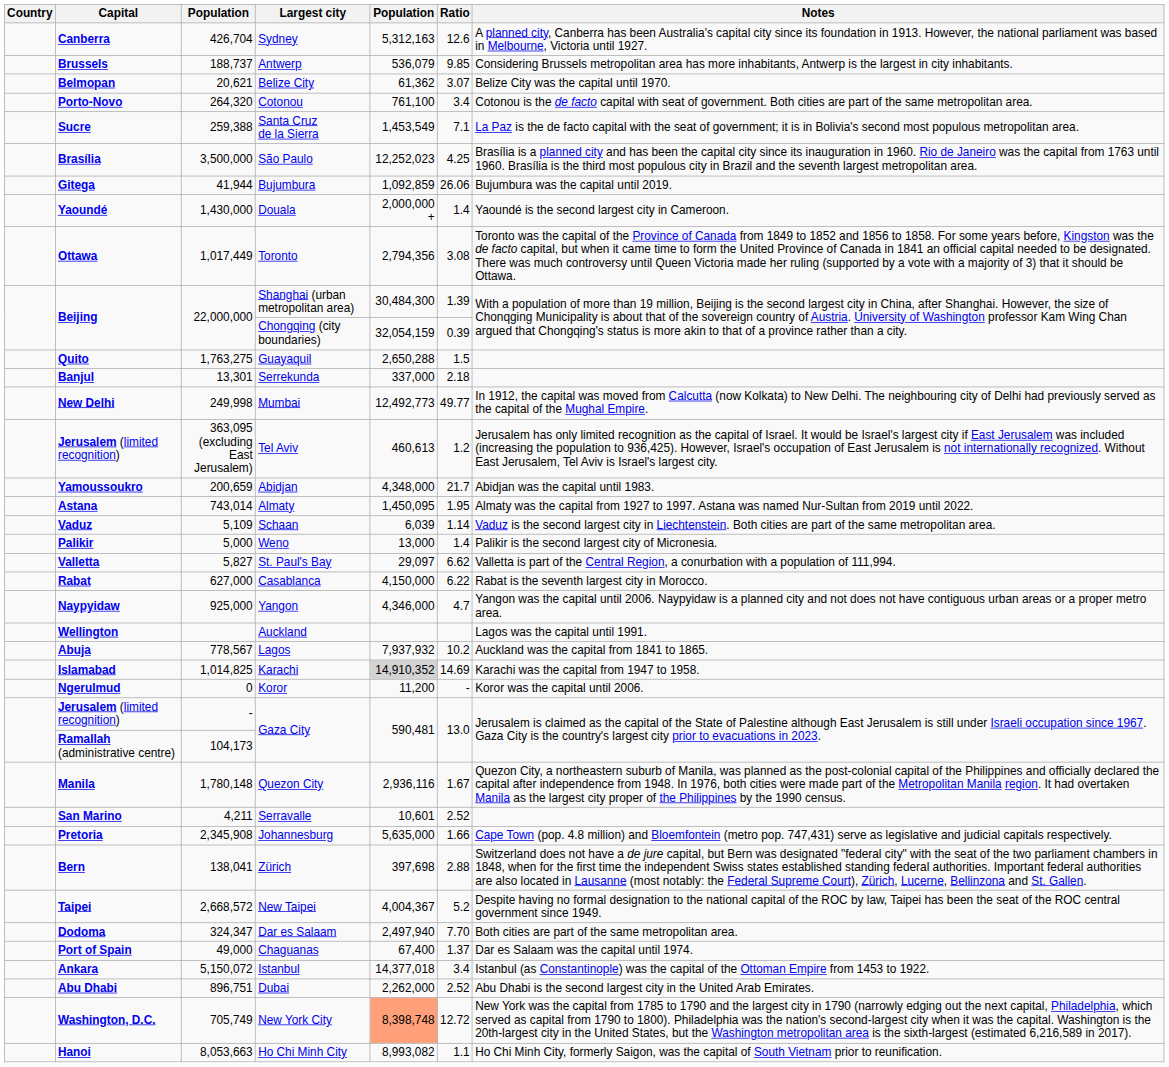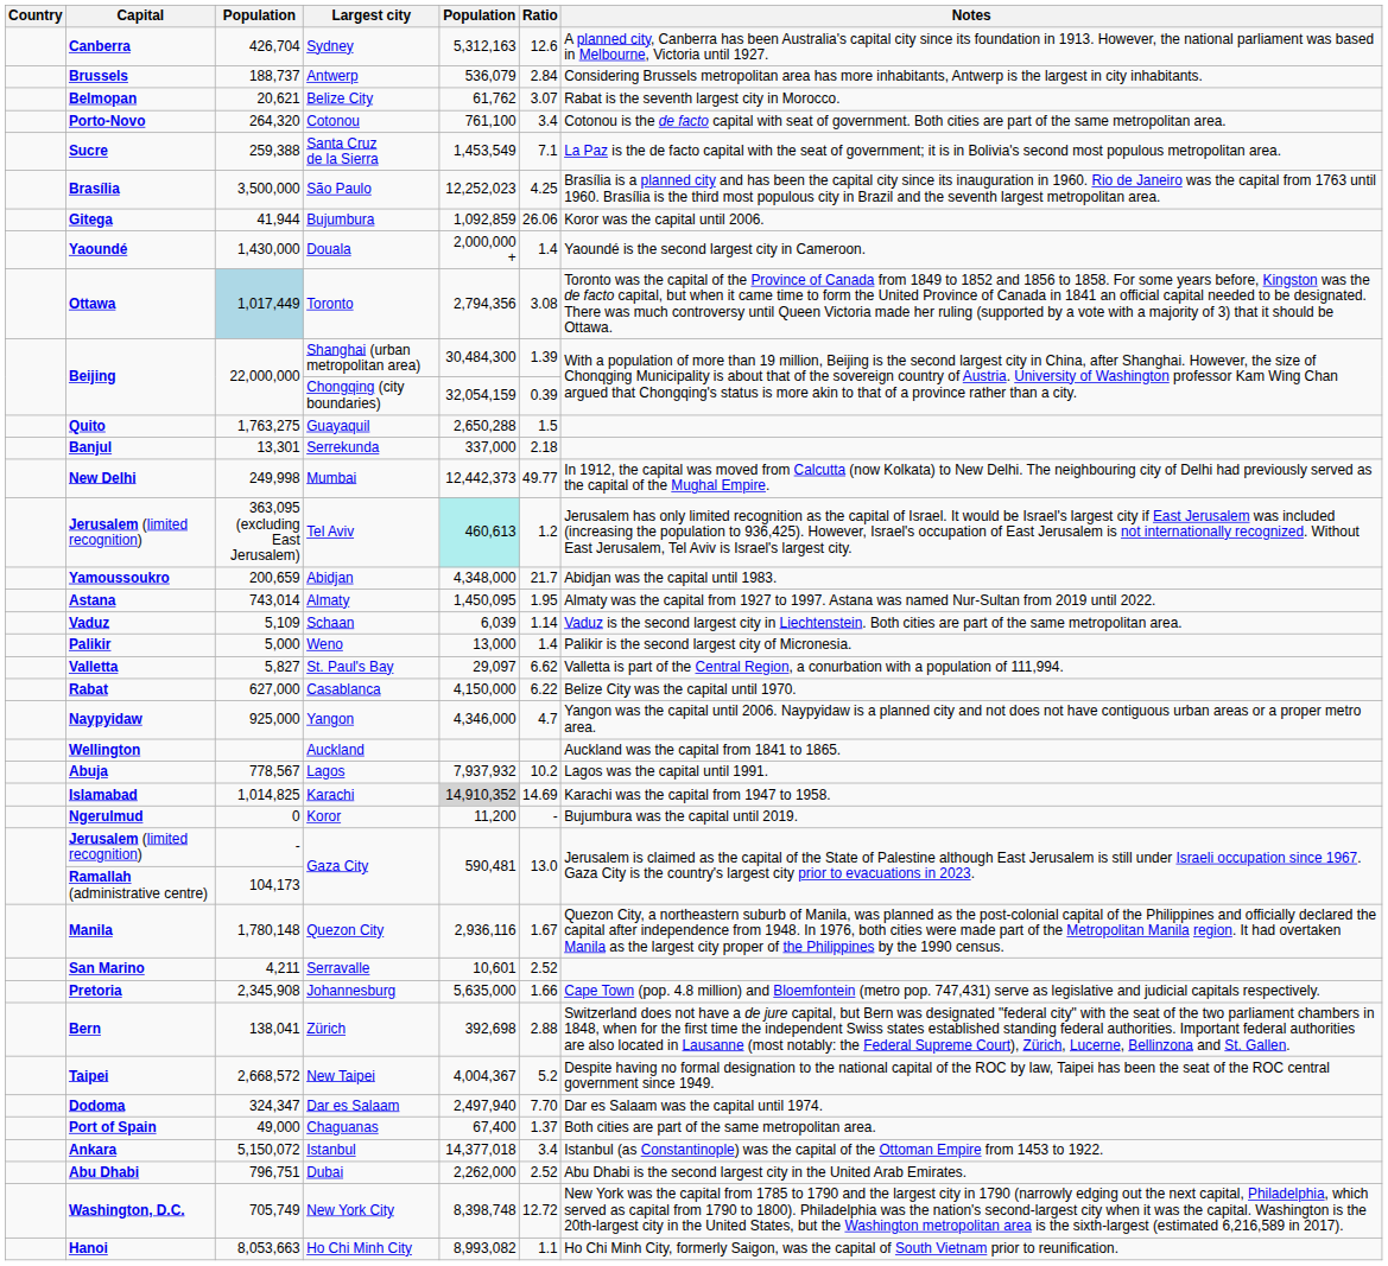 <table class="wikitable plainrowheaders sortable" style="text-align:left">
 <tr>
 <th>Country</th>
 <th>Capital</th>
 <th>Population</th>
 <th>Largest city</th>
 <th>Population</th>
 <th>Ratio</th>
 <th class=unsortable>Notes</th>
 </tr>
 <tr>
 <td></td>
 <td><strong><a href='#'>Canberra</a></strong></td>
 <td align=right>426,704</td>
 <td><a href='#'>Sydney</a></td>
 <td align=right>5,312,163</td>
 <td align=right>12.6</td>
 <td>A <a href='#'>planned city</a>, Canberra has been Australia's capital city since its foundation in 1913. However, the national parliament was based in <a href='#'>Melbourne</a>, Victoria until 1927.</td>
 </tr>
 <tr>
 <td></td>
 <td><strong><a href='#'>Brussels</a></strong></td>
 <td align=right>188,737</td>
 <td><a href='#'>Antwerp</a></td>
 <td align=right>536,079</td>
-<td align=right>9.85</td>
+<td align=right>2.84</td>
 <td>Considering Brussels metropolitan area has more inhabitants, Antwerp is the largest in city inhabitants.</td>
 </tr>
 <tr>
 <td></td>
 <td><strong><a href='#'>Belmopan</a></strong></td>
 <td align=right>20,621</td>
 <td><a href='#'>Belize City</a></td>
-<td align=right>61,362</td>
+<td align=right>61,762</td>
 <td align=right>3.07</td>
-<td>Belize City was the capital until 1970.</td>
+<td>Rabat is the seventh largest city in Morocco.</td>
 </tr>
 <tr>
 <td></td>
 <td><strong><a href='#'>Porto-Novo</a></strong></td>
 <td align=right>264,320</td>
 <td><a href='#'>Cotonou</a></td>
 <td align=right>761,100</td>
 <td align=right>3.4</td>
 <td>Cotonou is the <em><a href='#'>de facto</a></em> capital with seat of government. Both cities are part of the same metropolitan area.</td>
 </tr>
 <tr>
 <td></td>
 <td><strong><a href='#'>Sucre</a></strong></td>
 <td align=right>259,388</td>
 <td><a href='#'>Santa Cruz<br>de la Sierra</a></td>
 <td align=right>1,453,549</td>
 <td align=right>7.1</td>
 <td><a href='#'>La Paz</a> is the de facto capital with the seat of government; it is in Bolivia's second most populous metropolitan area.</td>
 </tr>
 <tr>
 <td></td>
 <td><strong><a href='#'>Brasília</a></strong></td>
 <td align=right>3,500,000</td>
 <td><a href='#'>São Paulo</a></td>
 <td align=right>12,252,023</td>
 <td align=right>4.25</td>
 <td>Brasília is a <a href='#'>planned city</a> and has been the capital city since its inauguration in 1960. <a href='#'>Rio de Janeiro</a> was the capital from 1763 until 1960. Brasília is the third most populous city in Brazil and the seventh largest metropolitan area.</td>
 </tr>
 <tr>
 <td></td>
 <td><strong><a href='#'>Gitega</a></strong></td>
 <td align=right>41,944</td>
 <td><a href='#'>Bujumbura</a></td>
 <td align=right>1,092,859</td>
 <td align=right>26.06</td>
-<td>Bujumbura was the capital until 2019.</td>
+<td>Koror was the capital until 2006.</td>
 </tr>
 <tr>
 <td></td>
 <td><strong><a href='#'>Yaoundé</a></strong></td>
 <td align=right>1,430,000</td>
 <td><a href='#'>Douala</a></td>
 <td align=right>2,000,000 +</td>
 <td align=right>1.4</td>
 <td>Yaoundé is the second largest city in Cameroon.</td>
 </tr>
 <tr>
 <td></td>
 <td><strong><a href='#'>Ottawa</a></strong></td>
-<td align=right>1,017,449</td>
+<td align=right style="background: lightblue;">1,017,449</td>
 <td><a href='#'>Toronto</a></td>
 <td align=right>2,794,356</td>
 <td align=right>3.08</td>
 <td>Toronto was the capital of the <a href='#'>Province of Canada</a> from 1849 to 1852 and 1856 to 1858. For some years before, <a href='#'>Kingston</a> was the <em>de facto</em> capital, but when it came time to form the United Province of Canada in 1841 an official capital needed to be designated. There was much controversy until Queen Victoria made her ruling (supported by a vote with a majority of 3) that it should be Ottawa.</td>
 </tr>
 <tr>
 <td rowspan=2></td>
 <td rowspan=2><strong><a href='#'>Beijing</a></strong></td>
 <td rowspan=2  align=right>22,000,000</td>
 <td><a href='#'>Shanghai</a> (urban metropolitan area)</td>
 <td align=right>30,484,300</td>
 <td align=right>1.39</td>
 <td rowspan=2>With a population of more than 19 million, Beijing is the second largest city in China, after Shanghai. However, the size of Chonqging Municipality is about that of the sovereign country of <a href='#'>Austria</a>. <a href='#'>University of Washington</a> professor Kam Wing Chan argued that Chongqing's status is more akin to that of a province rather than a city.</td>
 </tr>
 <tr>
 <td><a href='#'>Chongqing</a> (city boundaries)</td>
 <td align=right>32,054,159</td>
 <td align=right>0.39</td>
 </tr>
 <tr>
 <td></td>
 <td><strong><a href='#'>Quito</a></strong></td>
 <td align=right>1,763,275</td>
 <td><a href='#'>Guayaquil</a></td>
 <td align=right>2,650,288</td>
 <td align=right>1.5</td>
 <td> </td>
 </tr>
 <tr>
 <td></td>
 <td><strong><a href='#'>Banjul</a></strong></td>
 <td align=right>13,301</td>
 <td><a href='#'>Serrekunda</a></td>
 <td align=right>337,000</td>
 <td align=right>2.18</td>
 <td> </td>
 </tr>
 <tr>
 <td></td>
 <td><strong><a href='#'>New Delhi</a></strong></td>
 <td align=right>249,998</td>
 <td><a href='#'>Mumbai</a></td>
-<td align=right>12,492,773</td>
+<td align=right>12,442,373</td>
 <td align="right">49.77</td>
 <td>In 1912, the capital was moved from <a href='#'>Calcutta</a> (now Kolkata) to New Delhi. The neighbouring city of Delhi had previously served as the capital of the <a href='#'>Mughal Empire</a>.</td>
 </tr>
 <tr>
 <td></td>
 <td><strong><a href='#'>Jerusalem</a></strong> (<a href='#'>limited recognition</a>)</td>
 <td align=right>363,095<br>(excluding<br>East Jerusalem)</td>
 <td><a href='#'>Tel Aviv</a></td>
-<td align=right>460,613</td>
+<td align=right style="background: paleturquoise;">460,613</td>
 <td align="right">1.2</td>
 <td>Jerusalem has only limited recognition as the capital of Israel. It would be Israel's largest city if <a href='#'>East Jerusalem</a> was included (increasing the population to 936,425). However, Israel's occupation of East Jerusalem is <a href='#'>not internationally recognized</a>. Without East Jerusalem, Tel Aviv is Israel's largest city.</td>
 </tr>
 <tr>
 <td></td>
 <td><strong><a href='#'>Yamoussoukro</a></strong></td>
 <td align=right>200,659</td>
 <td><a href='#'>Abidjan</a></td>
 <td align=right>4,348,000</td>
 <td align=right>21.7</td>
 <td>Abidjan was the capital until 1983.</td>
 </tr>
 <tr>
 <td></td>
 <td><strong><a href='#'>Astana</a></strong></td>
 <td align=right>743,014</td>
 <td><a href='#'>Almaty</a></td>
 <td align=right>1,450,095</td>
 <td align=right>1.95</td>
 <td>Almaty was the capital from 1927 to 1997. Astana was named Nur-Sultan from 2019 until 2022.</td>
 </tr>
 <tr>
 <td></td>
 <td><strong><a href='#'>Vaduz</a></strong></td>
 <td align=right>5,109</td>
 <td><a href='#'>Schaan</a></td>
 <td align=right>6,039</td>
 <td align=right>1.14</td>
 <td><a href='#'>Vaduz</a> is the second largest city in <a href='#'>Liechtenstein</a>. Both cities are part of the same metropolitan area.</td>
 </tr>
 <tr>
 <td></td>
 <td><strong><a href='#'>Palikir</a></strong></td>
 <td align=right>5,000</td>
 <td><a href='#'>Weno</a></td>
 <td align=right>13,000</td>
 <td align=right>1.4</td>
 <td>Palikir is the second largest city of Micronesia.</td>
 </tr>
 <tr>
 <td></td>
 <td><strong><a href='#'>Valletta</a></strong></td>
 <td align=right>5,827</td>
 <td><a href='#'>St. Paul's Bay</a></td>
 <td align=right>29,097</td>
 <td align=right>6.62</td>
 <td>Valletta is part of the <a href='#'>Central Region</a>, a conurbation with a population of 111,994.</td>
 </tr>
 <tr>
 <td></td>
 <td><strong><a href='#'>Rabat</a></strong></td>
 <td align=right>627,000</td>
 <td><a href='#'>Casablanca</a></td>
 <td align=right>4,150,000</td>
 <td align=right>6.22</td>
-<td>Rabat is the seventh largest city in Morocco.</td>
+<td>Belize City was the capital until 1970.</td>
 </tr>
 <tr>
 <td></td>
 <td><strong><a href='#'>Naypyidaw</a></strong></td>
 <td align=right>925,000</td>
 <td><a href='#'>Yangon</a></td>
 <td align=right>4,346,000</td>
 <td align=right>4.7</td>
 <td>Yangon was the capital until 2006. Naypyidaw is a planned city and not does not have contiguous urban areas or a proper metro area.</td>
 </tr>
 <tr>
 <td></td>
 <td><strong><a href='#'>Wellington</a></strong></td>
 <td align=right></td>
 <td><a href='#'>Auckland</a></td>
 <td align=right></td>
 <td align=right></td>
-<td>Lagos was the capital until 1991.</td>
+<td>Auckland was the capital from 1841 to 1865.</td>
 </tr>
 <tr>
 <td></td>
 <td><strong><a href='#'>Abuja</a></strong></td>
 <td align=right>778,567</td>
 <td><a href='#'>Lagos</a></td>
 <td align=right>7,937,932</td>
 <td align=right>10.2</td>
-<td>Auckland was the capital from 1841 to 1865.</td>
+<td>Lagos was the capital until 1991.</td>
 </tr>
 <tr>
 <td></td>
 <td><strong><a href='#'>Islamabad</a></strong></td>
 <td align=right>1,014,825</td>
 <td><a href='#'>Karachi</a></td>
 <td align=right style="background: lightgrey;">14,910,352</td>
 <td align=right>14.69</td>
 <td>Karachi was the capital from 1947 to 1958.</td>
 </tr>
 <tr>
 <td></td>
 <td><strong><a href='#'>Ngerulmud</a></strong></td>
 <td align=right>0</td>
 <td><a href='#'>Koror</a></td>
 <td align=right>11,200</td>
 <td align=right>-</td>
-<td>Koror was the capital until 2006.</td>
+<td>Bujumbura was the capital until 2019.</td>
 </tr>
 <tr>
 <td rowspan=2></td>
 <td><strong><a href='#'>Jerusalem</a></strong> (<a href='#'>limited recognition</a>)</td>
 <td align=right>-</td>
 <td rowspan=2><a href='#'>Gaza City</a></td>
 <td rowspan=2 align=right>590,481</td>
 <td rowspan=2 align=right>13.0</td>
 <td rowspan=2>Jerusalem is claimed as the capital of the State of Palestine although East Jerusalem is still under <a href='#'>Israeli occupation since 1967</a>. Gaza City is the country's largest city <a href='#'>prior to evacuations in 2023</a>.</td>
 </tr>
 <tr>
 <td><strong><a href='#'>Ramallah</a></strong> (administrative centre)</td>
 <td align=right>104,173</td>
 </tr>
 <tr>
 <td></td>
 <td><strong><a href='#'>Manila</a></strong></td>
 <td align=right>1,780,148</td>
 <td><a href='#'>Quezon City</a></td>
 <td align=right>2,936,116</td>
 <td align=right>1.67</td>
 <td>Quezon City, a northeastern suburb of Manila, was planned as the post-colonial capital of the Philippines and officially declared the capital after independence from 1948. In 1976, both cities were made part of the <a href='#'>Metropolitan Manila</a> <a href='#'>region</a>. It had overtaken <a href='#'>Manila</a> as the largest city proper of <a href='#'>the Philippines</a> by the 1990 census.</td>
 </tr>
 <tr>
 <td></td>
 <td><strong><a href='#'>San Marino</a></strong></td>
 <td align=right>4,211</td>
 <td><a href='#'>Serravalle</a></td>
 <td align=right>10,601</td>
 <td align=right>2.52</td>
 <td> </td>
 </tr>
 <tr>
 <td></td>
 <td><strong><a href='#'>Pretoria</a></strong></td>
 <td align=right>2,345,908</td>
 <td><a href='#'>Johannesburg</a></td>
 <td align=right>5,635,000</td>
 <td align=right>1.66</td>
 <td><a href='#'>Cape Town</a> (pop. 4.8 million) and <a href='#'>Bloemfontein</a> (metro pop. 747,431) serve as legislative and judicial capitals respectively.</td>
 </tr>
 <tr>
 <td></td>
 <td><strong><a href='#'>Bern</a></strong></td>
 <td align=right>138,041</td>
 <td><a href='#'>Zürich</a></td>
-<td align=right>397,698</td>
+<td align=right>392,698</td>
 <td align=right>2.88</td>
 <td>Switzerland does not have a <em>de jure</em> capital, but Bern was designated "federal city" with the seat of the two parliament chambers in 1848, when for the first time the independent Swiss states established standing federal authorities. Important federal authorities are also located in <a href='#'>Lausanne</a> (most notably: the <a href='#'>Federal Supreme Court</a>), <a href='#'>Zürich</a>, <a href='#'>Lucerne</a>, <a href='#'>Bellinzona</a> and <a href='#'>St. Gallen</a>.</td>
 </tr>
 <tr>
 <td></td>
 <td><strong><a href='#'>Taipei</a></strong></td>
 <td align=right>2,668,572</td>
 <td><a href='#'>New Taipei</a></td>
 <td align=right>4,004,367</td>
 <td align=right>5.2</td>
 <td>Despite having no formal designation to the national capital of the ROC by law, Taipei has been the seat of the ROC central government since 1949.</td>
 </tr>
 <tr>
 <td></td>
 <td><strong><a href='#'>Dodoma</a></strong></td>
 <td align=right>324,347</td>
 <td><a href='#'>Dar es Salaam</a></td>
 <td align=right>2,497,940</td>
 <td align=right>7.70</td>
-<td>Both cities are part of the same metropolitan area.</td>
+<td>Dar es Salaam was the capital until 1974.</td>
 </tr>
 <tr>
 <td></td>
 <td><strong><a href='#'>Port of Spain</a></strong></td>
 <td align=right>49,000</td>
 <td><a href='#'>Chaguanas</a></td>
 <td align=right>67,400</td>
 <td align=right>1.37</td>
-<td>Dar es Salaam was the capital until 1974.</td>
+<td>Both cities are part of the same metropolitan area.</td>
 </tr>
 <tr>
 <td></td>
 <td><strong><a href='#'>Ankara</a></strong></td>
 <td align=right>5,150,072</td>
 <td><a href='#'>Istanbul</a></td>
 <td align=right>14,377,018</td>
 <td align=right>3.4</td>
 <td>Istanbul (as <a href='#'>Constantinople</a>) was the capital of the <a href='#'>Ottoman Empire</a> from 1453 to 1922.</td>
 </tr>
 <tr>
 <td></td>
 <td><strong><a href='#'>Abu Dhabi</a></strong></td>
-<td align=right>896,751</td>
+<td align=right>796,751</td>
 <td><a href='#'>Dubai</a></td>
 <td align=right>2,262,000</td>
 <td align=right>2.52</td>
 <td>Abu Dhabi is the second largest city in the United Arab Emirates.</td>
 </tr>
 <tr>
 <td></td>
 <td><strong><a href='#'>Washington, D.C.</a></strong></td>
 <td align=right>705,749</td>
 <td><a href='#'>New York City</a></td>
-<td align=right style="background: lightsalmon;">8,398,748</td>
+<td align=right>8,398,748</td>
 <td align=right>12.72</td>
 <td>New York was the capital from 1785 to 1790 and the largest city in 1790 (narrowly edging out the next capital, <a href='#'>Philadelphia</a>, which served as capital from 1790 to 1800). Philadelphia was the nation's second-largest city when it was the capital. Washington is the 20th-largest city in the United States, but the <a href='#'>Washington metropolitan area</a> is the sixth-largest (estimated 6,216,589 in 2017).</td>
 </tr>
 <tr>
 <td></td>
 <td><strong><a href='#'>Hanoi</a></strong></td>
 <td align=right>8,053,663</td>
 <td><a href='#'>Ho Chi Minh City</a></td>
 <td align=right>8,993,082</td>
 <td align="right">1.1</td>
 <td>Ho Chi Minh City, formerly Saigon, was the capital of <a href='#'>South Vietnam</a> prior to reunification.</td>
 </tr>
 </table>
